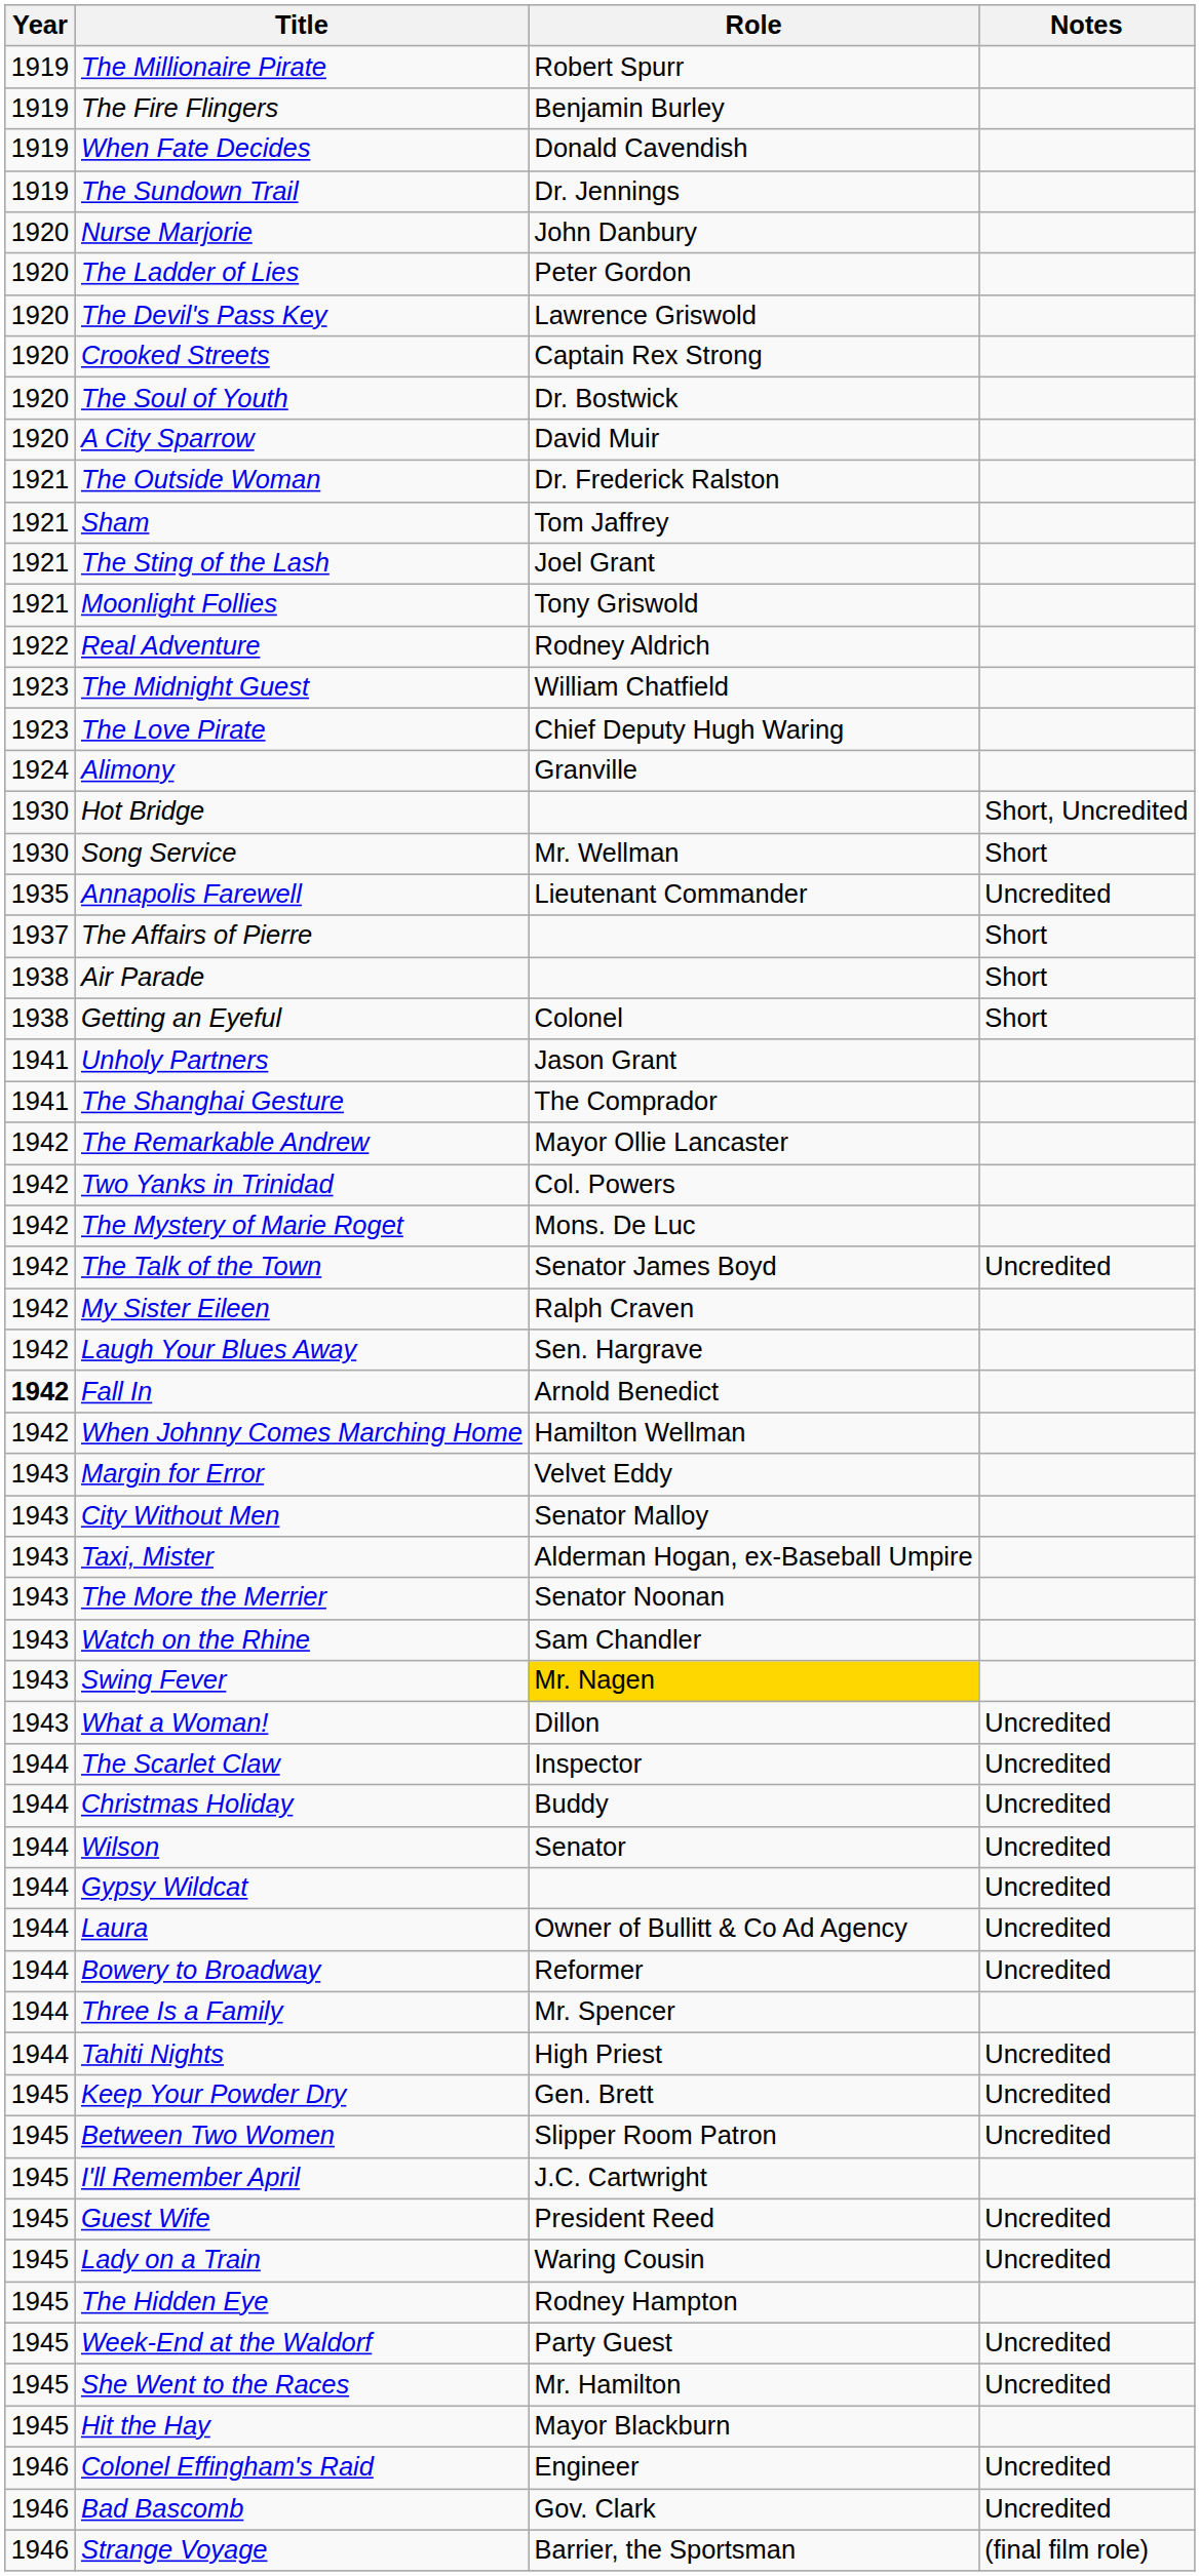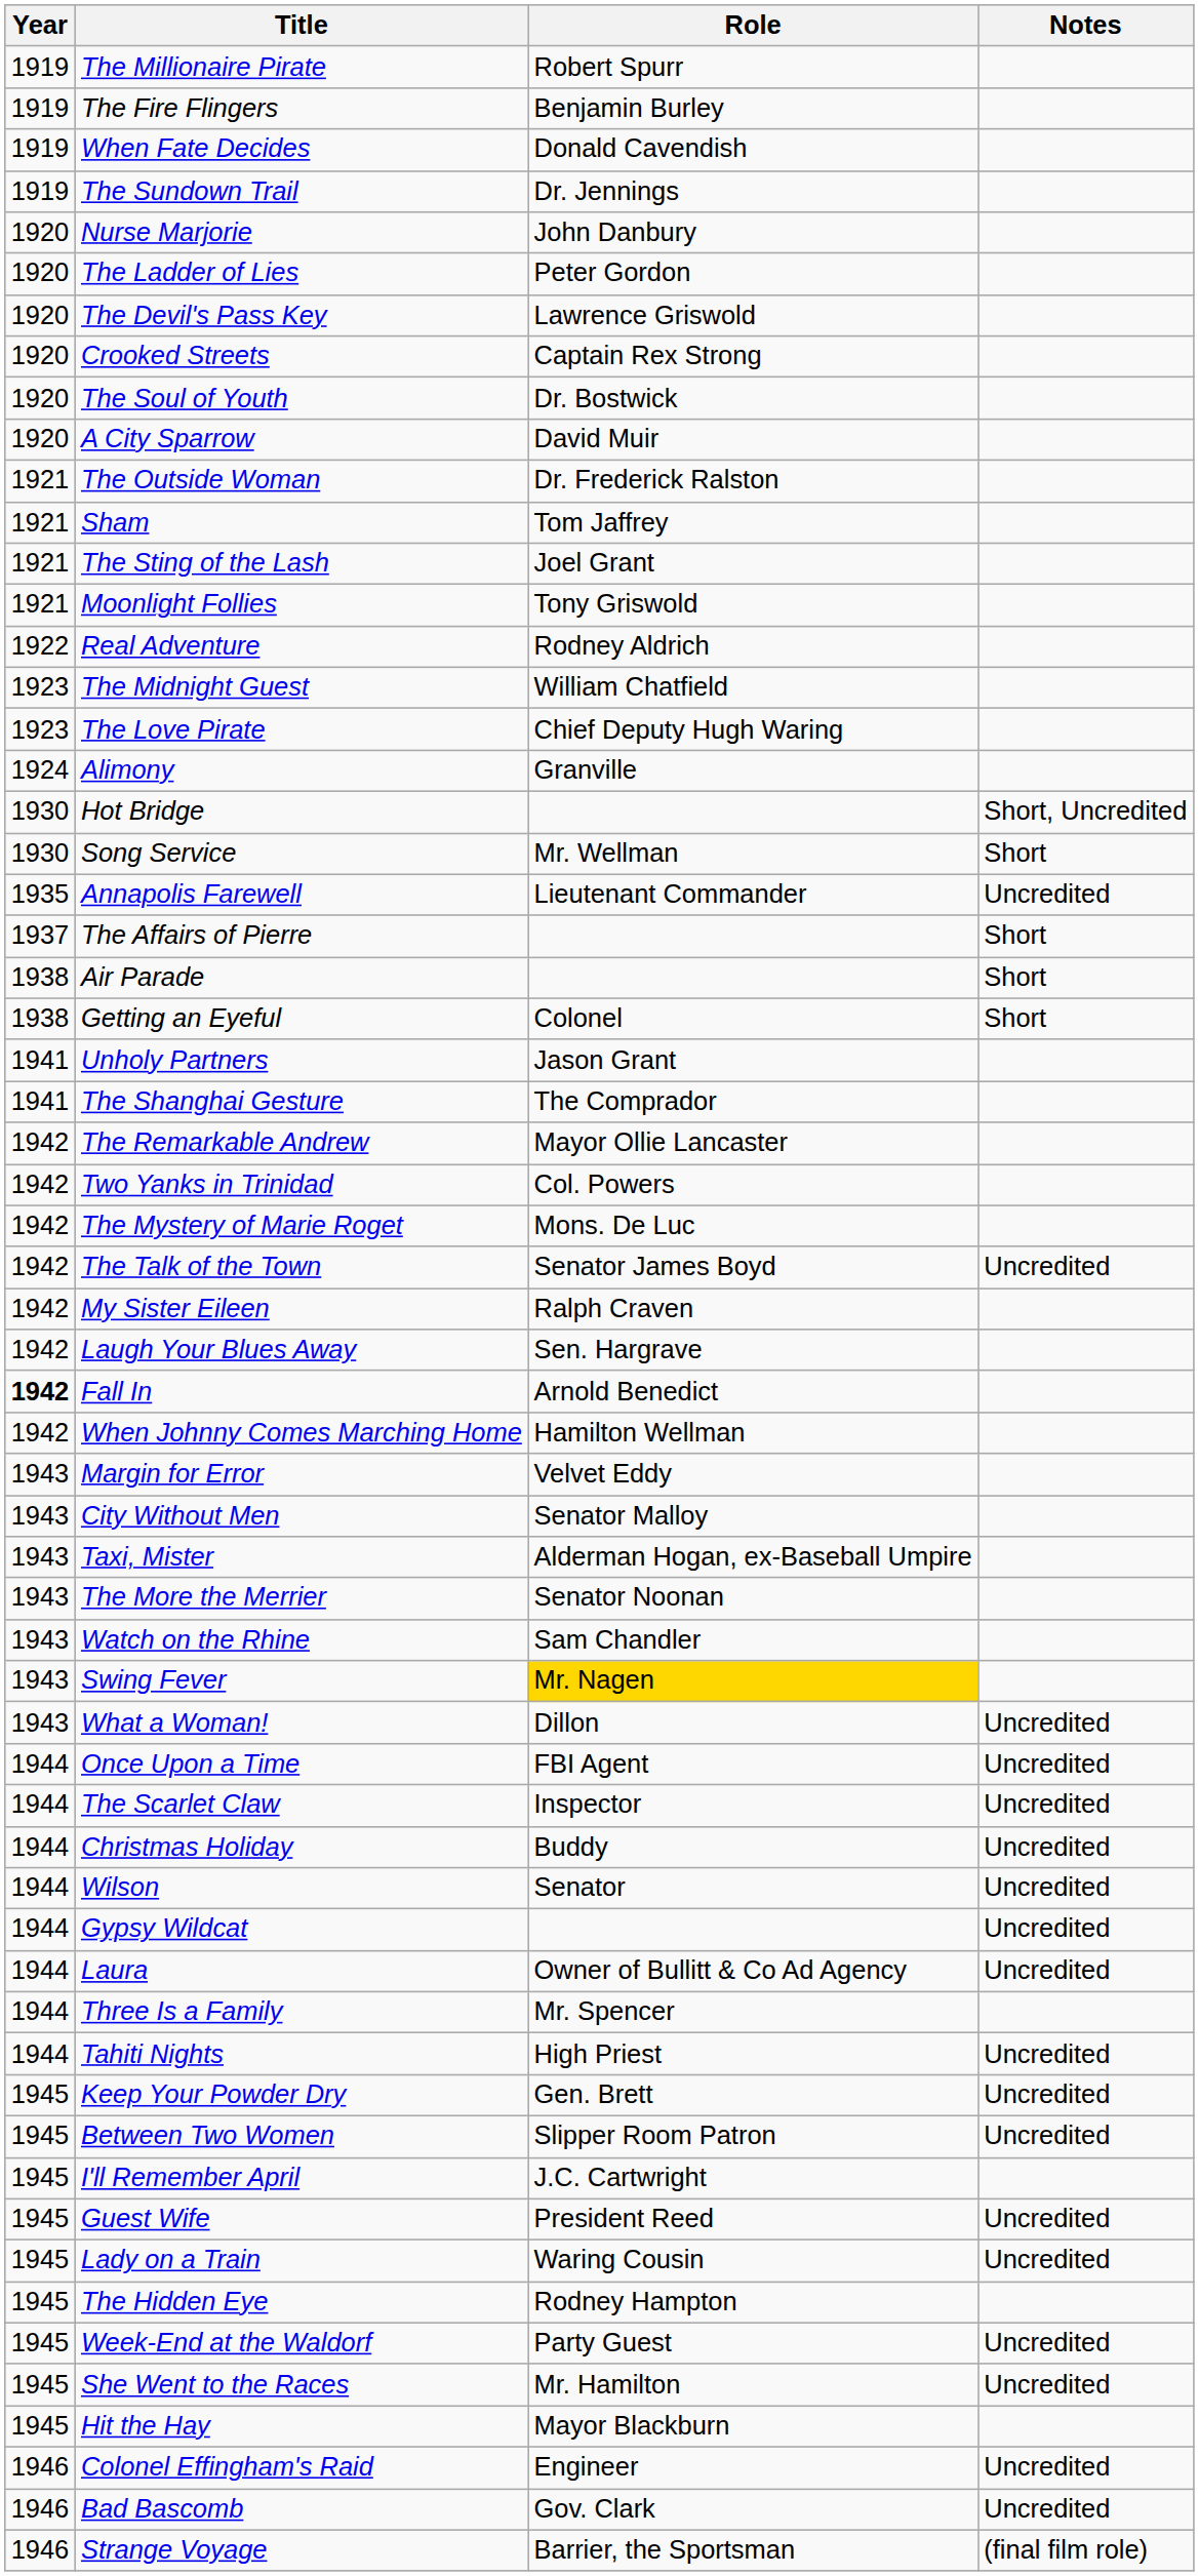 <table class="wikitable">
 <tr>
 <th>Year</th>
 <th>Title</th>
 <th>Role</th>
 <th>Notes</th>
 </tr>
 <tr>
 <td>1919</td>
 <td><em><a href='#'>The Millionaire Pirate</a></em></td>
 <td>Robert Spurr</td>
 <td></td>
 </tr>
 <tr>
 <td>1919</td>
 <td><em>The Fire Flingers</em></td>
 <td>Benjamin Burley</td>
 <td></td>
 </tr>
 <tr>
 <td>1919</td>
 <td><em><a href='#'>When Fate Decides</a></em></td>
 <td>Donald Cavendish</td>
 <td></td>
 </tr>
 <tr>
 <td>1919</td>
 <td><em><a href='#'>The Sundown Trail</a></em></td>
 <td>Dr. Jennings</td>
 <td></td>
 </tr>
 <tr>
 <td>1920</td>
 <td><em><a href='#'>Nurse Marjorie</a></em></td>
 <td>John Danbury</td>
 <td></td>
 </tr>
 <tr>
 <td>1920</td>
 <td><em><a href='#'>The Ladder of Lies</a></em></td>
 <td>Peter Gordon</td>
 <td></td>
 </tr>
 <tr>
 <td>1920</td>
 <td><em><a href='#'>The Devil's Pass Key</a></em></td>
 <td>Lawrence Griswold</td>
 <td></td>
 </tr>
 <tr>
 <td>1920</td>
 <td><em><a href='#'>Crooked Streets</a></em></td>
 <td>Captain Rex Strong</td>
 <td></td>
 </tr>
 <tr>
 <td>1920</td>
 <td><em><a href='#'>The Soul of Youth</a></em></td>
 <td>Dr. Bostwick</td>
 <td></td>
 </tr>
 <tr>
 <td>1920</td>
 <td><em><a href='#'>A City Sparrow</a></em></td>
 <td>David Muir</td>
 <td></td>
 </tr>
 <tr>
 <td>1921</td>
 <td><em><a href='#'>The Outside Woman</a></em></td>
 <td>Dr. Frederick Ralston</td>
 <td></td>
 </tr>
 <tr>
 <td>1921</td>
 <td><em><a href='#'>Sham</a></em></td>
 <td>Tom Jaffrey</td>
 <td></td>
 </tr>
 <tr>
 <td>1921</td>
 <td><em><a href='#'>The Sting of the Lash</a></em></td>
 <td>Joel Grant</td>
 <td></td>
 </tr>
 <tr>
 <td>1921</td>
 <td><em><a href='#'>Moonlight Follies</a></em></td>
 <td>Tony Griswold</td>
 <td></td>
 </tr>
 <tr>
 <td>1922</td>
 <td><em><a href='#'>Real Adventure</a></em></td>
 <td>Rodney Aldrich</td>
 <td></td>
 </tr>
 <tr>
 <td>1923</td>
 <td><em><a href='#'>The Midnight Guest</a></em></td>
 <td>William Chatfield</td>
 <td></td>
 </tr>
 <tr>
 <td>1923</td>
 <td><em><a href='#'>The Love Pirate</a></em></td>
 <td>Chief Deputy Hugh Waring</td>
 <td></td>
 </tr>
 <tr>
 <td>1924</td>
 <td><em><a href='#'>Alimony</a></em></td>
 <td>Granville</td>
 <td></td>
 </tr>
 <tr>
 <td>1930</td>
 <td><em>Hot Bridge</em></td>
 <td></td>
 <td>Short, Uncredited</td>
 </tr>
 <tr>
 <td>1930</td>
 <td><em>Song Service</em></td>
 <td>Mr. Wellman</td>
 <td>Short</td>
 </tr>
 <tr>
 <td>1935</td>
 <td><em><a href='#'>Annapolis Farewell</a></em></td>
 <td>Lieutenant Commander</td>
 <td>Uncredited</td>
 </tr>
 <tr>
 <td>1937</td>
 <td><em>The Affairs of Pierre</em></td>
 <td></td>
 <td>Short</td>
 </tr>
 <tr>
 <td>1938</td>
 <td><em>Air Parade</em></td>
 <td></td>
 <td>Short</td>
 </tr>
 <tr>
 <td>1938</td>
 <td><em>Getting an Eyeful</em></td>
 <td>Colonel</td>
 <td>Short</td>
 </tr>
 <tr>
 <td>1941</td>
 <td><em><a href='#'>Unholy Partners</a></em></td>
 <td>Jason Grant</td>
 <td></td>
 </tr>
 <tr>
 <td>1941</td>
 <td><em><a href='#'>The Shanghai Gesture</a></em></td>
 <td>The Comprador</td>
 <td></td>
 </tr>
 <tr>
 <td>1942</td>
 <td><em><a href='#'>The Remarkable Andrew</a></em></td>
 <td>Mayor Ollie Lancaster</td>
 <td></td>
 </tr>
 <tr>
 <td>1942</td>
 <td><em><a href='#'>Two Yanks in Trinidad</a></em></td>
 <td>Col. Powers</td>
 <td></td>
 </tr>
 <tr>
 <td>1942</td>
 <td><em><a href='#'>The Mystery of Marie Roget</a></em></td>
 <td>Mons. De Luc</td>
 <td></td>
 </tr>
 <tr>
 <td>1942</td>
 <td><em><a href='#'>The Talk of the Town</a></em></td>
 <td>Senator James Boyd</td>
 <td>Uncredited</td>
 </tr>
 <tr>
 <td>1942</td>
 <td><em><a href='#'>My Sister Eileen</a></em></td>
 <td>Ralph Craven</td>
 <td></td>
 </tr>
 <tr>
 <td>1942</td>
 <td><em><a href='#'>Laugh Your Blues Away</a></em></td>
 <td>Sen. Hargrave</td>
 <td></td>
 </tr>
 <tr>
 <td><strong>1942</strong></td>
 <td><em><a href='#'>Fall In</a></em></td>
 <td>Arnold Benedict</td>
 <td></td>
 </tr>
 <tr>
 <td>1942</td>
 <td><em><a href='#'>When Johnny Comes Marching Home</a></em></td>
 <td>Hamilton Wellman</td>
 <td></td>
 </tr>
 <tr>
 <td>1943</td>
 <td><em><a href='#'>Margin for Error</a></em></td>
 <td>Velvet Eddy</td>
 <td></td>
 </tr>
 <tr>
 <td>1943</td>
 <td><em><a href='#'>City Without Men</a></em></td>
 <td>Senator Malloy</td>
 <td></td>
 </tr>
 <tr>
 <td>1943</td>
 <td><em><a href='#'>Taxi, Mister</a></em></td>
 <td>Alderman Hogan, ex-Baseball Umpire</td>
 <td></td>
 </tr>
 <tr>
 <td>1943</td>
 <td><em><a href='#'>The More the Merrier</a></em></td>
 <td>Senator Noonan</td>
 <td></td>
 </tr>
 <tr>
 <td>1943</td>
 <td><em><a href='#'>Watch on the Rhine</a></em></td>
 <td>Sam Chandler</td>
 <td></td>
 </tr>
 <tr>
 <td>1943</td>
 <td><em><a href='#'>Swing Fever</a></em></td>
 <td style="background: gold;">Mr. Nagen</td>
 <td></td>
 </tr>
 <tr>
 <td>1943</td>
 <td><em><a href='#'>What a Woman!</a></em></td>
 <td>Dillon</td>
 <td>Uncredited</td>
 </tr>
 <tr>
 <td>1944</td>
+<td><em><a href='#'>Once Upon a Time</a></em></td>
+<td>FBI Agent</td>
+<td>Uncredited</td>
+</tr>
+<tr>
+<td>1944</td>
 <td><em><a href='#'>The Scarlet Claw</a></em></td>
 <td>Inspector</td>
 <td>Uncredited</td>
 </tr>
 <tr>
 <td>1944</td>
 <td><em><a href='#'>Christmas Holiday</a></em></td>
 <td>Buddy</td>
 <td>Uncredited</td>
 </tr>
 <tr>
 <td>1944</td>
 <td><em><a href='#'>Wilson</a></em></td>
 <td>Senator</td>
 <td>Uncredited</td>
 </tr>
 <tr>
 <td>1944</td>
 <td><em><a href='#'>Gypsy Wildcat</a></em></td>
 <td></td>
 <td>Uncredited</td>
 </tr>
 <tr>
 <td>1944</td>
 <td><em><a href='#'>Laura</a></em></td>
 <td>Owner of Bullitt & Co Ad Agency</td>
-<td>Uncredited</td>
-</tr>
-<tr>
-<td>1944</td>
-<td><em><a href='#'>Bowery to Broadway</a></em></td>
-<td>Reformer</td>
 <td>Uncredited</td>
 </tr>
 <tr>
 <td>1944</td>
 <td><em><a href='#'>Three Is a Family</a></em></td>
 <td>Mr. Spencer</td>
 <td></td>
 </tr>
 <tr>
 <td>1944</td>
 <td><em><a href='#'>Tahiti Nights</a></em></td>
 <td>High Priest</td>
 <td>Uncredited</td>
 </tr>
 <tr>
 <td>1945</td>
 <td><em><a href='#'>Keep Your Powder Dry</a></em></td>
 <td>Gen. Brett</td>
 <td>Uncredited</td>
 </tr>
 <tr>
 <td>1945</td>
 <td><em><a href='#'>Between Two Women</a></em></td>
 <td>Slipper Room Patron</td>
 <td>Uncredited</td>
 </tr>
 <tr>
 <td>1945</td>
 <td><em><a href='#'>I'll Remember April</a></em></td>
 <td>J.C. Cartwright</td>
 <td></td>
 </tr>
 <tr>
 <td>1945</td>
 <td><em><a href='#'>Guest Wife</a></em></td>
 <td>President Reed</td>
 <td>Uncredited</td>
 </tr>
 <tr>
 <td>1945</td>
 <td><em><a href='#'>Lady on a Train</a></em></td>
 <td>Waring Cousin</td>
 <td>Uncredited</td>
 </tr>
 <tr>
 <td>1945</td>
 <td><em><a href='#'>The Hidden Eye</a></em></td>
 <td>Rodney Hampton</td>
 <td></td>
 </tr>
 <tr>
 <td>1945</td>
 <td><em><a href='#'>Week-End at the Waldorf</a></em></td>
 <td>Party Guest</td>
 <td>Uncredited</td>
 </tr>
 <tr>
 <td>1945</td>
 <td><em><a href='#'>She Went to the Races</a></em></td>
 <td>Mr. Hamilton</td>
 <td>Uncredited</td>
 </tr>
 <tr>
 <td>1945</td>
 <td><em><a href='#'>Hit the Hay</a></em></td>
 <td>Mayor Blackburn</td>
 <td></td>
 </tr>
 <tr>
 <td>1946</td>
 <td><em><a href='#'>Colonel Effingham's Raid</a></em></td>
 <td>Engineer</td>
 <td>Uncredited</td>
 </tr>
 <tr>
 <td>1946</td>
 <td><em><a href='#'>Bad Bascomb</a></em></td>
 <td>Gov. Clark</td>
 <td>Uncredited</td>
 </tr>
 <tr>
 <td>1946</td>
 <td><em><a href='#'>Strange Voyage</a></em></td>
 <td>Barrier, the Sportsman</td>
 <td>(final film role)</td>
 </tr>
 </table>
